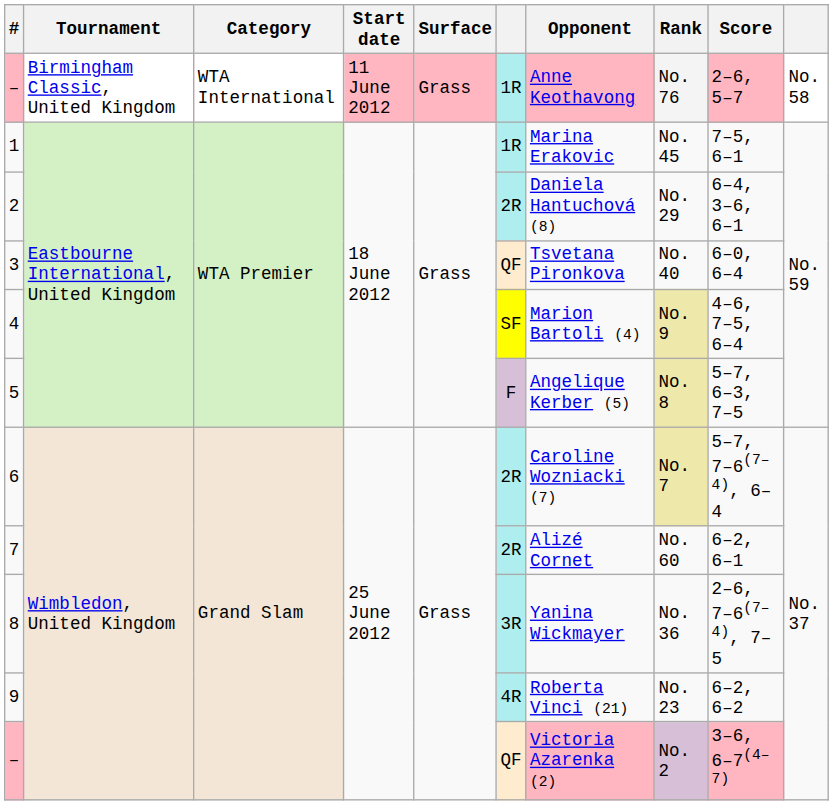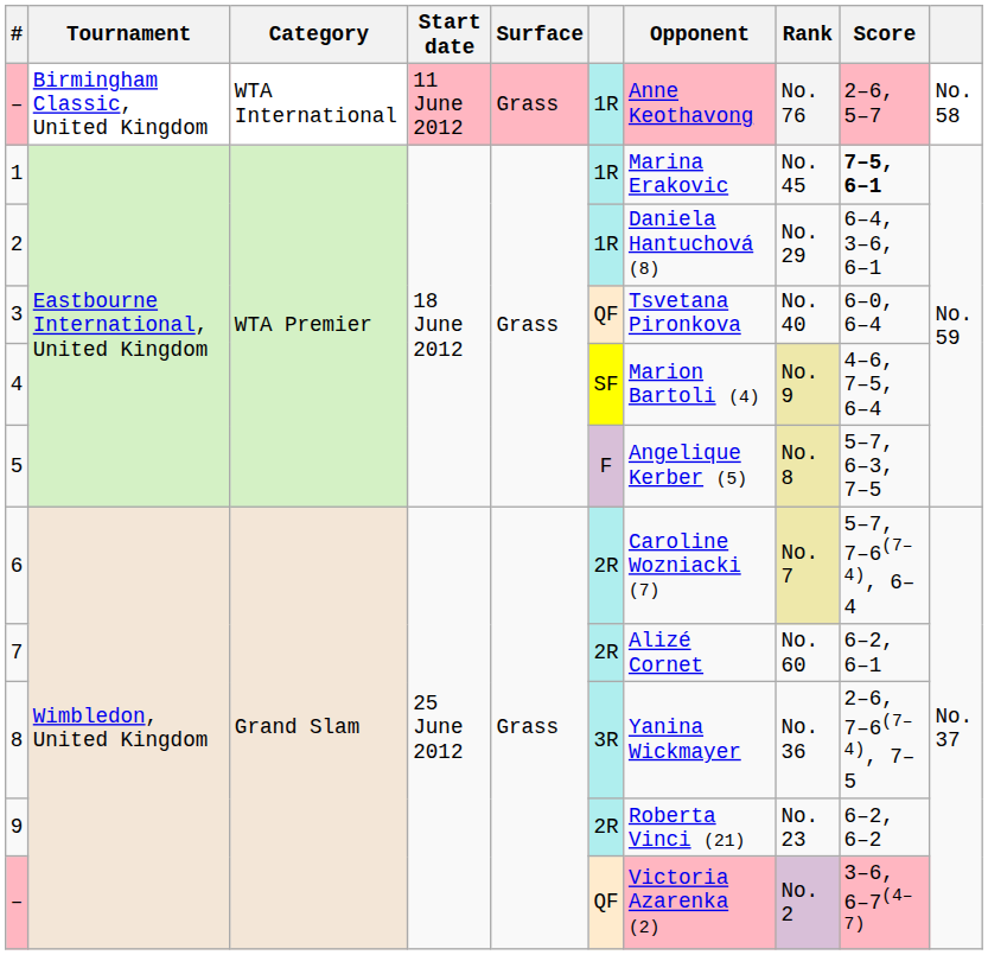 <table class="wikitable sortable">
 <tr>
 <th scope="col">#</th>
 <th scope="col">Tournament</th>
 <th scope="col">Category</th>
 <th scope="col">Start date</th>
 <th scope="col">Surface</th>
 <th scope="col"></th>
 <th scope="col">Opponent</th>
 <th scope="col">Rank</th>
 <th class="unsortable" scope="col">Score</th>
 <th></th>
 </tr>
 <tr bgcolor="lightpink">
 <td align="center">–</td>
 <td bgcolor="#fff"><a href='#'>Birmingham Classic</a>, <br>United Kingdom</td>
 <td bgcolor="#fff">WTA International</td>
 <td>11 June 2012</td>
 <td>Grass</td>
 <td bgcolor=afeeee align="center">1R</td>
 <td> <a href='#'>Anne Keothavong</a></td>
 <td align="left" bgcolor=#F4F4F4>No. 76</td>
 <td>2–6, 5–7</td>
 <td bgcolor=#fff>No. 58</td>
 </tr>
 <tr>
 <td align="center">1</td>
 <td rowspan=5 bgcolor="#D4F1C5"><a href='#'>Eastbourne International</a>, <br>United Kingdom</td>
 <td rowspan=5 bgcolor="#D4F1C5">WTA Premier</td>
 <td rowspan=5>18 June 2012</td>
 <td rowspan=5>Grass</td>
 <td bgcolor=afeeee align="center">1R</td>
 <td> <a href='#'>Marina Erakovic</a></td>
 <td>No. 45</td>
-<td>7–5, 6–1</td>
+<td><strong>7–5, 6–1</strong></td>
 <td rowspan=5>No. 59</td>
 </tr>
 <tr>
 <td align="center">2</td>
-<td bgcolor=afeeee align="center">2R</td>
+<td bgcolor=afeeee align="center">1R</td>
 <td> <a href='#'>Daniela Hantuchová</a> <small>(8)</small></td>
 <td>No. 29</td>
 <td>6–4, 3–6, 6–1</td>
 </tr>
 <tr>
 <td align="center">3</td>
 <td bgcolor=ffebcd align="center">QF</td>
 <td> <a href='#'>Tsvetana Pironkova</a></td>
 <td>No. 40</td>
 <td>6–0, 6–4</td>
 </tr>
 <tr>
 <td align="center">4</td>
 <td bgcolor=yellow align="center">SF</td>
 <td> <a href='#'>Marion Bartoli</a> <small>(4)</small></td>
 <td bgcolor=eee8aa>No. 9</td>
 <td>4–6, 7–5, 6–4</td>
 </tr>
 <tr>
 <td align="center">5</td>
 <td bgcolor=thistle align="center">F</td>
 <td> <a href='#'>Angelique Kerber</a> <small>(5)</small></td>
 <td bgcolor=eee8aa>No. 8</td>
 <td>5–7, 6–3, 7–5</td>
 </tr>
 <tr>
 <td align="center">6</td>
 <td rowspan=5 bgcolor="#F3E6D7"><a href='#'>Wimbledon</a>, <br>United Kingdom</td>
 <td rowspan=5 bgcolor="#F3E6D7">Grand Slam</td>
 <td rowspan=5>25 June 2012</td>
 <td rowspan=5>Grass</td>
 <td bgcolor=afeeee align="center">2R</td>
 <td> <a href='#'>Caroline Wozniacki</a> <small>(7)</small></td>
 <td bgcolor=eee8aa>No. 7</td>
 <td>5–7, 7–6<sup>(7–4)</sup>, 6–4</td>
 <td rowspan=5>No. 37</td>
 </tr>
 <tr>
 <td align="center">7</td>
 <td bgcolor=afeeee align="center">2R</td>
 <td> <a href='#'>Alizé Cornet</a></td>
 <td>No. 60</td>
 <td>6–2, 6–1</td>
 </tr>
 <tr>
 <td align="center">8</td>
 <td bgcolor=afeeee align="center">3R</td>
 <td> <a href='#'>Yanina Wickmayer</a></td>
 <td>No. 36</td>
 <td>2–6, 7–6<sup>(7–4)</sup>, 7–5</td>
 </tr>
 <tr>
 <td align="center">9</td>
-<td bgcolor=afeeee align="center">4R</td>
+<td bgcolor=afeeee align="center">2R</td>
 <td> <a href='#'>Roberta Vinci</a> <small>(21)</small></td>
 <td>No. 23</td>
 <td>6–2, 6–2</td>
 </tr>
 <tr>
 <td bgcolor="lightpink" align=center>–</td>
 <td bgcolor=ffebcd align="center">QF</td>
 <td bgcolor="lightpink"> <a href='#'>Victoria Azarenka</a> <small>(2)</small></td>
 <td align="left" bgcolor=thistle>No. 2</td>
 <td bgcolor="lightpink">3–6, 6–7<sup>(4–7)</sup></td>
 </tr>
 </table>
